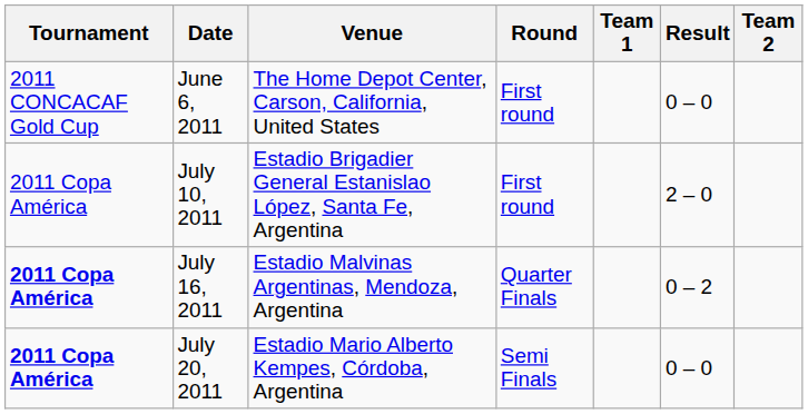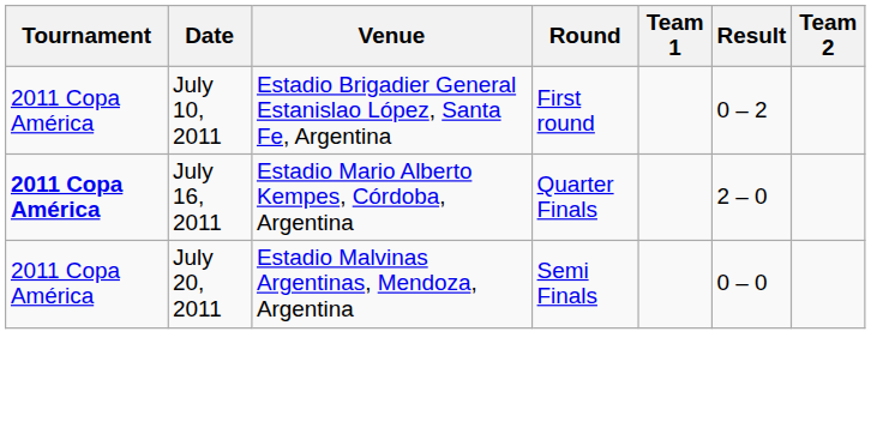 <table class="wikitable">
 <tr>
 <th>Tournament</th>
 <th>Date</th>
 <th>Venue</th>
 <th>Round</th>
 <th>Team 1</th>
 <th>Result</th>
 <th>Team 2</th>
 </tr>
 <tr>
-<td><a href='#'>2011 CONCACAF Gold Cup</a></td>
-<td>June 6, 2011</td>
-<td><a href='#'>The Home Depot Center</a>, <a href='#'>Carson, California</a>, United States</td>
-<td><a href='#'>First round</a></td>
-<td></td>
-<td>0 – 0</td>
-<td></td>
-</tr>
-<tr>
 <td><a href='#'>2011 Copa América</a></td>
 <td>July 10, 2011</td>
 <td><a href='#'>Estadio Brigadier General Estanislao López</a>, <a href='#'>Santa Fe</a>, Argentina</td>
 <td><a href='#'>First round</a></td>
-<td></td>
-<td>2 – 0</td>
-<td></td>
-</tr>
-<tr>
-<td><strong><a href='#'>2011 Copa América</a></strong></td>
-<td>July 16, 2011</td>
-<td><a href='#'>Estadio Malvinas Argentinas</a>, <a href='#'>Mendoza</a>, Argentina</td>
-<td><a href='#'>Quarter Finals</a></td>
 <td></td>
 <td>0 – 2</td>
 <td></td>
 </tr>
 <tr>
 <td><strong><a href='#'>2011 Copa América</a></strong></td>
+<td>July 16, 2011</td>
+<td><a href='#'>Estadio Mario Alberto Kempes</a>, <a href='#'>Córdoba</a>, Argentina</td>
+<td><a href='#'>Quarter Finals</a></td>
+<td></td>
+<td>2 – 0</td>
+<td></td>
+</tr>
+<tr>
+<td><a href='#'>2011 Copa América</a></td>
 <td>July 20, 2011</td>
-<td><a href='#'>Estadio Mario Alberto Kempes</a>, <a href='#'>Córdoba</a>, Argentina</td>
+<td><a href='#'>Estadio Malvinas Argentinas</a>, <a href='#'>Mendoza</a>, Argentina</td>
 <td><a href='#'>Semi Finals</a></td>
 <td></td>
 <td>0 – 0</td>
 <td></td>
 </tr>
 </table>
